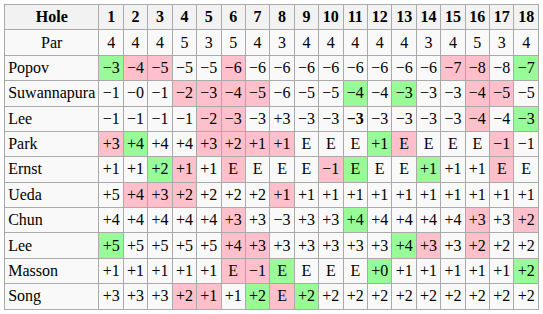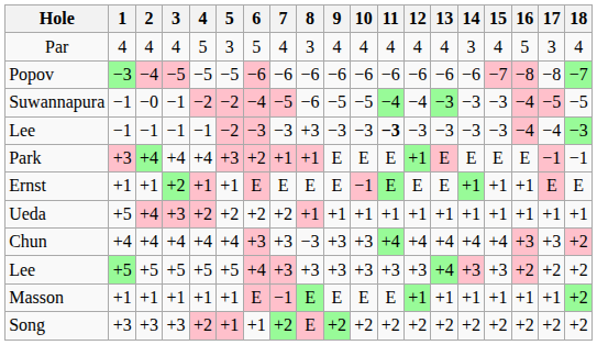 <table class="wikitable" style="text-align:center">
 <tr>
 <th>Hole</th>
 <th>1</th>
 <th>2</th>
 <th>3</th>
 <th>4</th>
 <th>5</th>
 <th>6</th>
 <th>7</th>
 <th>8</th>
 <th>9</th>
 <th>10</th>
 <th>11</th>
 <th>12</th>
 <th>13</th>
 <th>14</th>
 <th>15</th>
 <th>16</th>
 <th>17</th>
 <th>18</th>
 </tr>
 <tr>
 <td>Par</td>
 <td>4</td>
 <td>4</td>
 <td>4</td>
 <td>5</td>
 <td>3</td>
 <td>5</td>
 <td>4</td>
 <td>3</td>
 <td>4</td>
 <td>4</td>
 <td>4</td>
 <td>4</td>
 <td>4</td>
 <td>3</td>
 <td>4</td>
 <td>5</td>
 <td>3</td>
 <td>4</td>
 </tr>
 <tr>
 <td align=left> Popov</td>
 <td style="background: PaleGreen;">−3</td>
 <td style="background: Pink;">−4</td>
 <td style="background: Pink;">−5</td>
 <td>−5</td>
 <td>−5</td>
 <td style="background: Pink;">−6</td>
 <td>−6</td>
 <td>−6</td>
 <td>−6</td>
 <td>−6</td>
 <td>−6</td>
 <td>−6</td>
 <td>−6</td>
 <td>−6</td>
 <td style="background: Pink;">−7</td>
 <td style="background: Pink;">−8</td>
 <td>−8</td>
 <td style="background: PaleGreen;">−7</td>
 </tr>
 <tr>
 <td align=left> Suwannapura</td>
 <td>−1</td>
 <td>−0</td>
 <td>−1</td>
 <td style="background: Pink;">−2</td>
-<td style="background: Pink;">−3</td>
+<td style="background: Pink;">−2</td>
 <td style="background: Pink;">−4</td>
 <td style="background: Pink;">−5</td>
 <td>−6</td>
 <td>−5</td>
 <td>−5</td>
 <td style="background: PaleGreen;">−4</td>
 <td>−4</td>
 <td style="background: PaleGreen;">−3</td>
 <td>−3</td>
 <td>−3</td>
 <td style="background: Pink;">−4</td>
 <td style="background: Pink;">−5</td>
 <td>−5</td>
 </tr>
 <tr>
 <td align=left> Lee</td>
 <td>−1</td>
 <td>−1</td>
 <td>−1</td>
 <td>−1</td>
 <td style="background: Pink;">−2</td>
 <td style="background: Pink;">−3</td>
 <td>−3</td>
 <td>+3</td>
 <td>−3</td>
 <td>−3</td>
 <td><strong>−3</strong></td>
 <td>−3</td>
 <td>−3</td>
 <td>−3</td>
 <td>−3</td>
 <td style="background: Pink;">−4</td>
 <td>−4</td>
 <td style="background: PaleGreen;">−3</td>
 </tr>
 <tr>
 <td align=left> Park</td>
 <td style="background: Pink;">+3</td>
 <td style="background: PaleGreen;">+4</td>
 <td>+4</td>
 <td>+4</td>
 <td style="background: Pink;">+3</td>
 <td style="background: Pink;">+2</td>
 <td style="background: Pink;">+1</td>
 <td style="background: Pink;">+1</td>
 <td>E</td>
 <td>E</td>
 <td>E</td>
 <td style="background: PaleGreen;">+1</td>
 <td style="background: Pink;">E</td>
 <td>E</td>
 <td>E</td>
 <td>E</td>
 <td style="background: Pink;">−1</td>
 <td>−1</td>
 </tr>
 <tr>
 <td align=left> Ernst</td>
 <td>+1</td>
 <td>+1</td>
 <td style="background: PaleGreen;">+2</td>
 <td style="background: Pink;">+1</td>
 <td>+1</td>
 <td style="background: Pink;">E</td>
 <td>E</td>
 <td>E</td>
 <td>E</td>
 <td style="background: Pink;">−1</td>
 <td style="background: PaleGreen;">E</td>
 <td>E</td>
 <td>E</td>
 <td style="background: PaleGreen;">+1</td>
 <td>+1</td>
 <td>+1</td>
 <td style="background: Pink;">E</td>
 <td>E</td>
 </tr>
 <tr>
 <td align=left> Ueda</td>
 <td>+5</td>
 <td style="background: Pink;">+4</td>
 <td style="background: Pink;">+3</td>
 <td style="background: Pink;">+2</td>
 <td>+2</td>
 <td>+2</td>
 <td>+2</td>
 <td style="background: Pink;">+1</td>
 <td>+1</td>
 <td>+1</td>
 <td>+1</td>
 <td>+1</td>
 <td>+1</td>
 <td>+1</td>
 <td>+1</td>
 <td>+1</td>
 <td>+1</td>
 <td>+1</td>
 </tr>
 <tr>
 <td align=left> Chun</td>
 <td>+4</td>
 <td>+4</td>
 <td>+4</td>
 <td>+4</td>
 <td>+4</td>
 <td style="background: Pink;">+3</td>
 <td>+3</td>
 <td>−3</td>
 <td>+3</td>
 <td>+3</td>
 <td style="background: PaleGreen;">+4</td>
 <td>+4</td>
 <td>+4</td>
 <td>+4</td>
 <td>+4</td>
 <td style="background: Pink;">+3</td>
 <td>+3</td>
 <td style="background: Pink;">+2</td>
 </tr>
 <tr>
 <td align=left> Lee</td>
 <td style="background: PaleGreen;">+5</td>
 <td>+5</td>
 <td>+5</td>
 <td>+5</td>
 <td>+5</td>
 <td style="background: Pink;">+4</td>
 <td style="background: Pink;">+3</td>
 <td>+3</td>
 <td>+3</td>
 <td>+3</td>
 <td>+3</td>
 <td>+3</td>
 <td style="background: PaleGreen;">+4</td>
 <td style="background: Pink;">+3</td>
 <td>+3</td>
 <td style="background: Pink;">+2</td>
 <td>+2</td>
 <td>+2</td>
 </tr>
 <tr>
 <td align=left> Masson</td>
 <td>+1</td>
 <td>+1</td>
 <td>+1</td>
 <td>+1</td>
 <td>+1</td>
 <td style="background: Pink;">E</td>
 <td style="background: Pink;">−1</td>
 <td style="background: PaleGreen;">E</td>
 <td>E</td>
 <td>E</td>
 <td>E</td>
-<td style="background: PaleGreen;">+0</td>
+<td style="background: PaleGreen;">+1</td>
 <td>+1</td>
 <td>+1</td>
 <td>+1</td>
 <td>+1</td>
 <td>+1</td>
 <td style="background: PaleGreen;">+2</td>
 </tr>
 <tr>
 <td align=left> Song</td>
 <td>+3</td>
 <td>+3</td>
 <td>+3</td>
 <td style="background: Pink;">+2</td>
 <td style="background: Pink;">+1</td>
 <td>+1</td>
 <td style="background: PaleGreen;">+2</td>
 <td style="background: Pink;">E</td>
 <td style="background: PaleGreen;">+2</td>
 <td>+2</td>
 <td>+2</td>
 <td>+2</td>
 <td>+2</td>
 <td>+2</td>
 <td>+2</td>
 <td>+2</td>
 <td>+2</td>
 <td>+2</td>
 </tr>
 </table>
